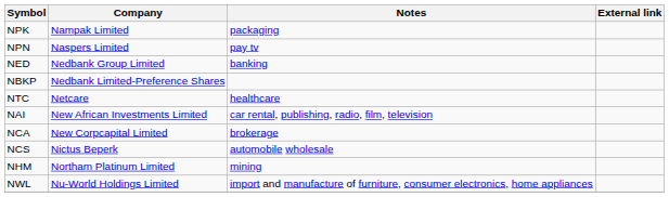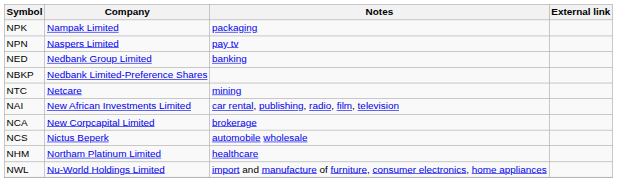 <table class="wikitable sortable">
 <tr>
 <th>Symbol</th>
 <th>Company</th>
 <th>Notes</th>
 <th>External link</th>
 </tr>
 <tr>
 <td>NPK</td>
 <td><a href='#'>Nampak Limited</a></td>
 <td><a href='#'>packaging</a></td>
 <td></td>
 </tr>
 <tr>
 <td>NPN</td>
 <td><a href='#'>Naspers Limited</a></td>
 <td><a href='#'>pay tv</a></td>
 <td></td>
 </tr>
 <tr>
 <td>NED</td>
 <td><a href='#'>Nedbank Group Limited</a></td>
 <td><a href='#'>banking</a></td>
 <td></td>
 </tr>
 <tr>
 <td>NBKP</td>
 <td><a href='#'>Nedbank Limited-Preference Shares</a></td>
 <td></td>
 <td></td>
 </tr>
 <tr>
 <td>NTC</td>
 <td><a href='#'>Netcare</a></td>
-<td><a href='#'>healthcare</a></td>
+<td><a href='#'>mining</a></td>
 <td></td>
 </tr>
 <tr>
 <td>NAI</td>
 <td><a href='#'>New African Investments Limited</a></td>
 <td><a href='#'>car rental</a>, <a href='#'>publishing</a>, <a href='#'>radio</a>, <a href='#'>film</a>, <a href='#'>television</a></td>
 <td></td>
 </tr>
 <tr>
 <td>NCA</td>
 <td><a href='#'>New Corpcapital Limited</a></td>
 <td><a href='#'>brokerage</a></td>
 <td></td>
 </tr>
 <tr>
 <td>NCS</td>
 <td><a href='#'>Nictus Beperk</a></td>
 <td><a href='#'>automobile</a> <a href='#'>wholesale</a></td>
 <td></td>
 </tr>
 <tr>
 <td>NHM</td>
 <td><a href='#'>Northam Platinum Limited</a></td>
-<td><a href='#'>mining</a></td>
+<td><a href='#'>healthcare</a></td>
 <td></td>
 </tr>
 <tr>
 <td>NWL</td>
 <td><a href='#'>Nu-World Holdings Limited</a></td>
 <td><a href='#'>import</a> and <a href='#'>manufacture</a> of <a href='#'>furniture</a>, <a href='#'>consumer electronics</a>, <a href='#'>home appliances</a></td>
 <td></td>
 </tr>
 <tr>
 </tr>
 </table>
